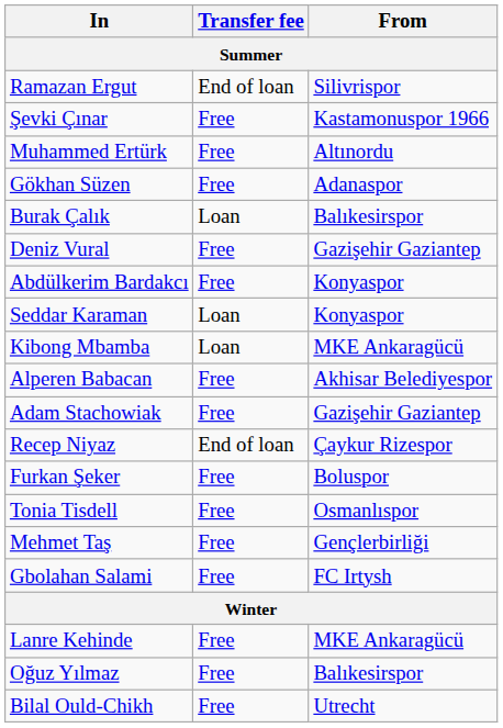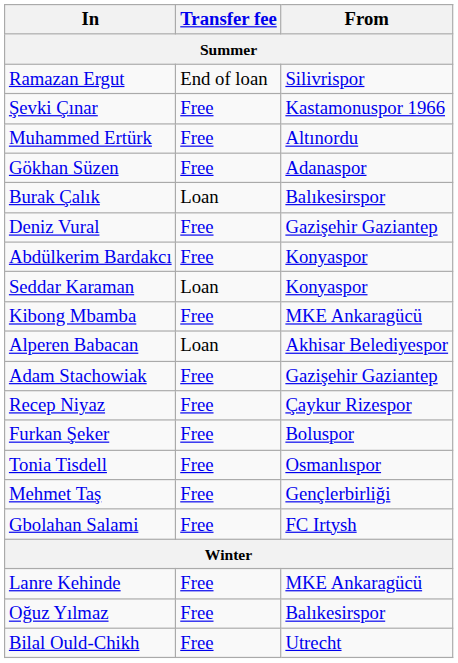 <table class="wikitable">
 <tr>
 <th>In </th>
 <th><a href='#'>Transfer fee</a></th>
 <th>From</th>
 </tr>
 <tr>
 <th style="text-align:center" colspan="3"><small> Summer</small></th>
 </tr>
 <tr>
 <td> <a href='#'>Ramazan Ergut</a></td>
 <td>End of loan</td>
 <td> <a href='#'>Silivrispor</a></td>
 </tr>
 <tr>
 <td> <a href='#'>Şevki Çınar</a></td>
 <td><a href='#'>Free</a></td>
 <td> <a href='#'>Kastamonuspor 1966</a></td>
 </tr>
 <tr>
 <td> <a href='#'>Muhammed Ertürk</a></td>
 <td><a href='#'>Free</a></td>
 <td> <a href='#'>Altınordu</a></td>
 </tr>
 <tr>
 <td> <a href='#'>Gökhan Süzen</a></td>
 <td><a href='#'>Free</a></td>
 <td> <a href='#'>Adanaspor</a></td>
 </tr>
 <tr>
 <td> <a href='#'>Burak Çalık</a></td>
 <td>Loan</td>
 <td> <a href='#'>Balıkesirspor</a></td>
 </tr>
 <tr>
 <td> <a href='#'>Deniz Vural</a></td>
 <td><a href='#'>Free</a></td>
 <td> <a href='#'>Gazişehir Gaziantep</a></td>
 </tr>
 <tr>
 <td> <a href='#'>Abdülkerim Bardakcı</a></td>
 <td><a href='#'>Free</a></td>
 <td> <a href='#'>Konyaspor</a></td>
 </tr>
 <tr>
 <td> <a href='#'>Seddar Karaman</a></td>
 <td>Loan</td>
 <td> <a href='#'>Konyaspor</a></td>
 </tr>
 <tr>
 <td> <a href='#'>Kibong Mbamba</a></td>
-<td>Loan</td>
+<td><a href='#'>Free</a></td>
 <td> <a href='#'>MKE Ankaragücü</a></td>
 </tr>
 <tr>
 <td> <a href='#'>Alperen Babacan</a></td>
-<td><a href='#'>Free</a></td>
+<td>Loan</td>
 <td> <a href='#'>Akhisar Belediyespor</a></td>
 </tr>
 <tr>
 <td> <a href='#'>Adam Stachowiak</a></td>
 <td><a href='#'>Free</a></td>
 <td> <a href='#'>Gazişehir Gaziantep</a></td>
 </tr>
 <tr>
 <td> <a href='#'>Recep Niyaz</a></td>
-<td>End of loan</td>
+<td><a href='#'>Free</a></td>
 <td> <a href='#'>Çaykur Rizespor</a></td>
 </tr>
 <tr>
 <td> <a href='#'>Furkan Şeker</a></td>
 <td><a href='#'>Free</a></td>
 <td> <a href='#'>Boluspor</a></td>
 </tr>
 <tr>
 <td> <a href='#'>Tonia Tisdell</a></td>
 <td><a href='#'>Free</a></td>
 <td> <a href='#'>Osmanlıspor</a></td>
 </tr>
 <tr>
 <td> <a href='#'>Mehmet Taş</a></td>
 <td><a href='#'>Free</a></td>
 <td> <a href='#'>Gençlerbirliği</a></td>
 </tr>
 <tr>
 <td> <a href='#'>Gbolahan Salami</a></td>
 <td><a href='#'>Free</a></td>
 <td> <a href='#'>FC Irtysh</a></td>
 </tr>
 <tr>
 <th style="text-align:center" colspan="3"><small> Winter</small></th>
 </tr>
 <tr>
 <td> <a href='#'>Lanre Kehinde</a></td>
 <td><a href='#'>Free</a></td>
 <td> <a href='#'>MKE Ankaragücü</a></td>
 </tr>
 <tr>
 <td> <a href='#'>Oğuz Yılmaz</a></td>
 <td><a href='#'>Free</a></td>
 <td> <a href='#'>Balıkesirspor</a></td>
 </tr>
 <tr>
 <td> <a href='#'>Bilal Ould-Chikh</a></td>
 <td><a href='#'>Free</a></td>
 <td> <a href='#'>Utrecht</a></td>
 </tr>
 </table>
